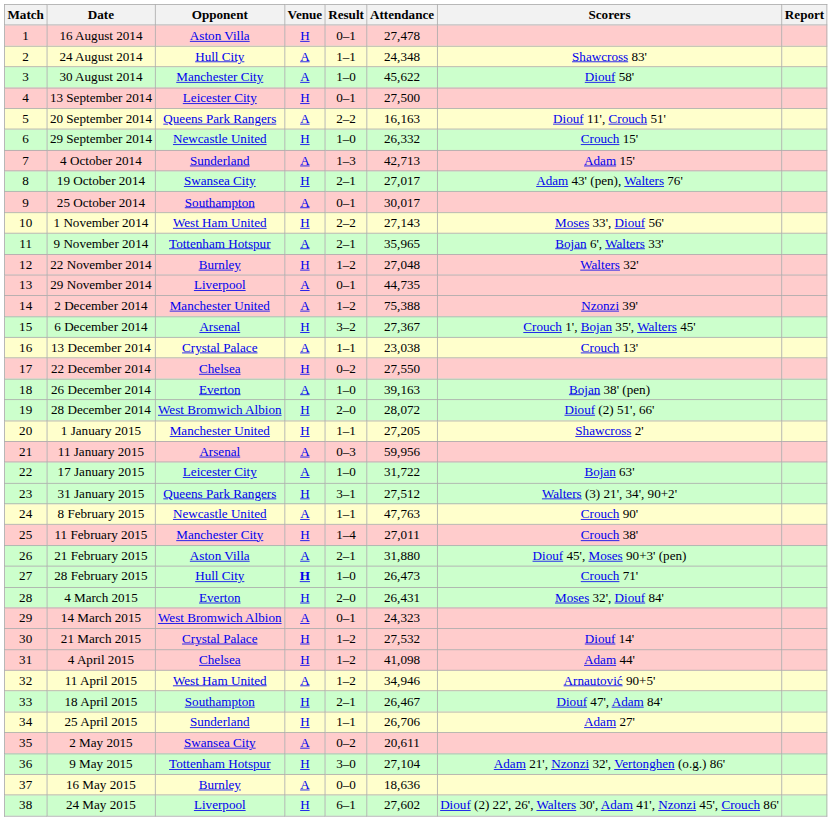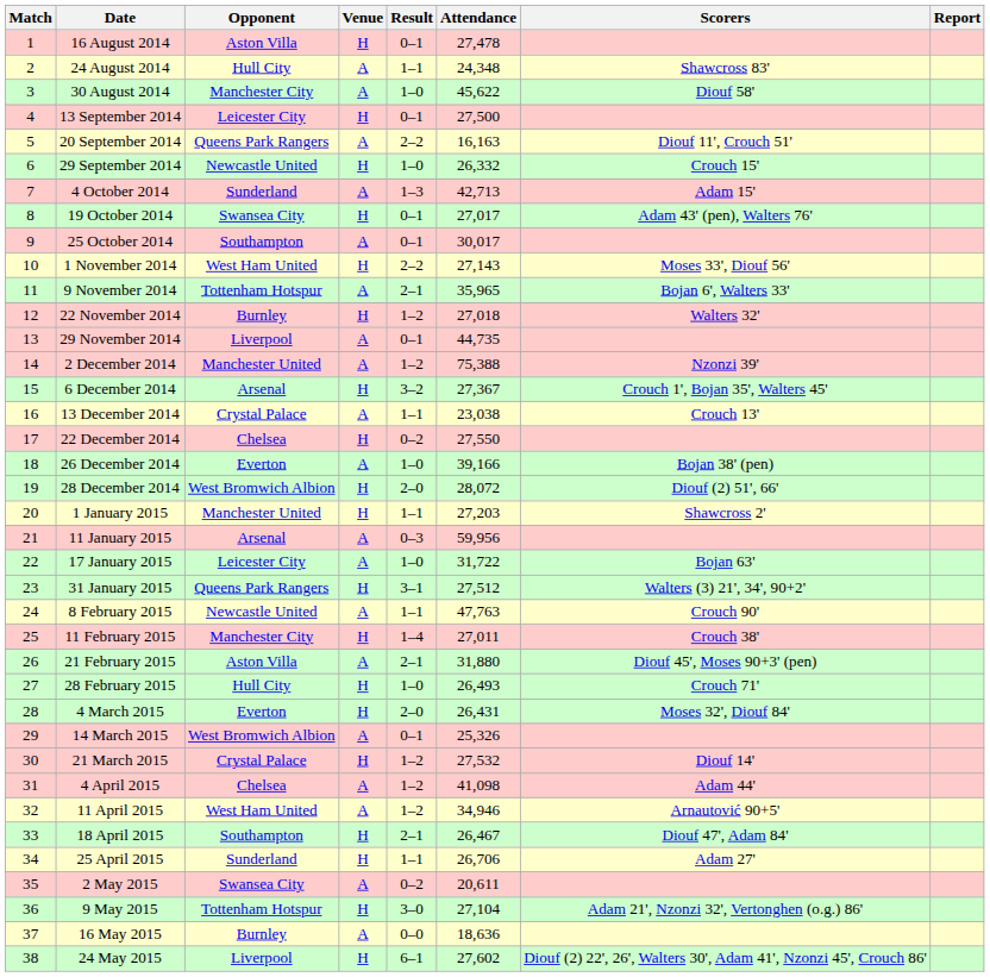 <table class="wikitable" style="font-size:100%; text-align:center">
 <tr>
 <th>Match</th>
 <th>Date</th>
 <th>Opponent</th>
 <th>Venue</th>
 <th>Result</th>
 <th>Attendance</th>
 <th>Scorers</th>
 <th>Report</th>
 </tr>
 <tr style="background: #FFCCCC;">
 <td>1</td>
 <td>16 August 2014</td>
 <td><a href='#'>Aston Villa</a></td>
 <td><a href='#'>H</a></td>
 <td>0–1</td>
 <td>27,478</td>
 <td></td>
 <td></td>
 </tr>
 <tr style="background: #FFFFCC;">
 <td>2</td>
 <td>24 August 2014</td>
 <td><a href='#'>Hull City</a></td>
 <td><a href='#'>A</a></td>
 <td>1–1</td>
 <td>24,348</td>
 <td><a href='#'>Shawcross</a> 83'</td>
 <td></td>
 </tr>
 <tr style="background: #CCFFCC;">
 <td>3</td>
 <td>30 August 2014</td>
 <td><a href='#'>Manchester City</a></td>
 <td><a href='#'>A</a></td>
 <td>1–0</td>
 <td>45,622</td>
 <td><a href='#'>Diouf</a> 58'</td>
 <td></td>
 </tr>
 <tr style="background: #FFCCCC;">
 <td>4</td>
 <td>13 September 2014</td>
 <td><a href='#'>Leicester City</a></td>
 <td><a href='#'>H</a></td>
 <td>0–1</td>
 <td>27,500</td>
 <td></td>
 <td></td>
 </tr>
 <tr style="background: #FFFFCC;">
 <td>5</td>
 <td>20 September 2014</td>
 <td><a href='#'>Queens Park Rangers</a></td>
 <td><a href='#'>A</a></td>
 <td>2–2</td>
 <td>16,163</td>
 <td><a href='#'>Diouf</a> 11', <a href='#'>Crouch</a> 51'</td>
 <td></td>
 </tr>
 <tr style="background: #CCFFCC;">
 <td>6</td>
 <td>29 September 2014</td>
 <td><a href='#'>Newcastle United</a></td>
 <td><a href='#'>H</a></td>
 <td>1–0</td>
 <td>26,332</td>
 <td><a href='#'>Crouch</a> 15'</td>
 <td></td>
 </tr>
 <tr style="background: #FFCCCC;">
 <td>7</td>
 <td>4 October 2014</td>
 <td><a href='#'>Sunderland</a></td>
 <td><a href='#'>A</a></td>
 <td>1–3</td>
 <td>42,713</td>
 <td><a href='#'>Adam</a> 15'</td>
 <td></td>
 </tr>
 <tr style="background: #CCFFCC;">
 <td>8</td>
 <td>19 October 2014</td>
 <td><a href='#'>Swansea City</a></td>
 <td><a href='#'>H</a></td>
-<td>2–1</td>
+<td>0–1</td>
 <td>27,017</td>
 <td><a href='#'>Adam</a> 43' (pen), <a href='#'>Walters</a> 76'</td>
 <td></td>
 </tr>
 <tr style="background: #FFCCCC;">
 <td>9</td>
 <td>25 October 2014</td>
 <td><a href='#'>Southampton</a></td>
 <td><a href='#'>A</a></td>
 <td>0–1</td>
 <td>30,017</td>
 <td></td>
 <td></td>
 </tr>
 <tr style="background: #FFFFCC;">
 <td>10</td>
 <td>1 November 2014</td>
 <td><a href='#'>West Ham United</a></td>
 <td><a href='#'>H</a></td>
 <td>2–2</td>
 <td>27,143</td>
 <td><a href='#'>Moses</a> 33', <a href='#'>Diouf</a> 56'</td>
 <td></td>
 </tr>
 <tr style="background: #CCFFCC;">
 <td>11</td>
 <td>9 November 2014</td>
 <td><a href='#'>Tottenham Hotspur</a></td>
 <td><a href='#'>A</a></td>
 <td>2–1</td>
 <td>35,965</td>
 <td><a href='#'>Bojan</a> 6', <a href='#'>Walters</a> 33'</td>
 <td></td>
 </tr>
 <tr style="background: #FFCCCC;">
 <td>12</td>
 <td>22 November 2014</td>
 <td><a href='#'>Burnley</a></td>
 <td><a href='#'>H</a></td>
 <td>1–2</td>
-<td>27,048</td>
+<td>27,018</td>
 <td><a href='#'>Walters</a> 32'</td>
 <td></td>
 </tr>
 <tr style="background: #FFCCCC;">
 <td>13</td>
 <td>29 November 2014</td>
 <td><a href='#'>Liverpool</a></td>
 <td><a href='#'>A</a></td>
 <td>0–1</td>
 <td>44,735</td>
 <td></td>
 <td></td>
 </tr>
 <tr style="background: #FFCCCC;">
 <td>14</td>
 <td>2 December 2014</td>
 <td><a href='#'>Manchester United</a></td>
 <td><a href='#'>A</a></td>
 <td>1–2</td>
 <td>75,388</td>
 <td><a href='#'>Nzonzi</a> 39'</td>
 <td></td>
 </tr>
 <tr style="background: #CCFFCC;">
 <td>15</td>
 <td>6 December 2014</td>
 <td><a href='#'>Arsenal</a></td>
 <td><a href='#'>H</a></td>
 <td>3–2</td>
 <td>27,367</td>
 <td><a href='#'>Crouch</a> 1', <a href='#'>Bojan</a> 35', <a href='#'>Walters</a> 45'</td>
 <td></td>
 </tr>
 <tr style="background: #FFFFCC;">
 <td>16</td>
 <td>13 December 2014</td>
 <td><a href='#'>Crystal Palace</a></td>
 <td><a href='#'>A</a></td>
 <td>1–1</td>
 <td>23,038</td>
 <td><a href='#'>Crouch</a> 13'</td>
 <td></td>
 </tr>
 <tr style="background: #FFCCCC;">
 <td>17</td>
 <td>22 December 2014</td>
 <td><a href='#'>Chelsea</a></td>
 <td><a href='#'>H</a></td>
 <td>0–2</td>
 <td>27,550</td>
 <td></td>
 <td></td>
 </tr>
 <tr style="background: #CCFFCC;">
 <td>18</td>
 <td>26 December 2014</td>
 <td><a href='#'>Everton</a></td>
 <td><a href='#'>A</a></td>
 <td>1–0</td>
-<td>39,163</td>
+<td>39,166</td>
 <td><a href='#'>Bojan</a> 38' (pen)</td>
 <td></td>
 </tr>
 <tr style="background: #CCFFCC;">
 <td>19</td>
 <td>28 December 2014</td>
 <td><a href='#'>West Bromwich Albion</a></td>
 <td><a href='#'>H</a></td>
 <td>2–0</td>
 <td>28,072</td>
 <td><a href='#'>Diouf</a> (2) 51', 66'</td>
 <td></td>
 </tr>
 <tr style="background: #FFFFCC;">
 <td>20</td>
 <td>1 January 2015</td>
 <td><a href='#'>Manchester United</a></td>
 <td><a href='#'>H</a></td>
 <td>1–1</td>
-<td>27,205</td>
+<td>27,203</td>
 <td><a href='#'>Shawcross</a> 2'</td>
 <td></td>
 </tr>
 <tr style="background: #FFCCCC;">
 <td>21</td>
 <td>11 January 2015</td>
 <td><a href='#'>Arsenal</a></td>
 <td><a href='#'>A</a></td>
 <td>0–3</td>
 <td>59,956</td>
 <td></td>
 <td></td>
 </tr>
 <tr style="background: #CCFFCC;">
 <td>22</td>
 <td>17 January 2015</td>
 <td><a href='#'>Leicester City</a></td>
 <td><a href='#'>A</a></td>
 <td>1–0</td>
 <td>31,722</td>
 <td><a href='#'>Bojan</a> 63'</td>
 <td></td>
 </tr>
 <tr style="background: #CCFFCC;">
 <td>23</td>
 <td>31 January 2015</td>
 <td><a href='#'>Queens Park Rangers</a></td>
 <td><a href='#'>H</a></td>
 <td>3–1</td>
 <td>27,512</td>
 <td><a href='#'>Walters</a> (3) 21', 34', 90+2'</td>
 <td></td>
 </tr>
 <tr style="background: #FFFFCC;">
 <td>24</td>
 <td>8 February 2015</td>
 <td><a href='#'>Newcastle United</a></td>
 <td><a href='#'>A</a></td>
 <td>1–1</td>
 <td>47,763</td>
 <td><a href='#'>Crouch</a> 90'</td>
 <td></td>
 </tr>
 <tr style="background: #FFCCCC;">
 <td>25</td>
 <td>11 February 2015</td>
 <td><a href='#'>Manchester City</a></td>
 <td><a href='#'>H</a></td>
 <td>1–4</td>
 <td>27,011</td>
 <td><a href='#'>Crouch</a> 38'</td>
 <td></td>
 </tr>
 <tr style="background: #CCFFCC;">
 <td>26</td>
 <td>21 February 2015</td>
 <td><a href='#'>Aston Villa</a></td>
 <td><a href='#'>A</a></td>
 <td>2–1</td>
 <td>31,880</td>
 <td><a href='#'>Diouf</a> 45', <a href='#'>Moses</a> 90+3' (pen)</td>
 <td></td>
 </tr>
 <tr style="background: #CCFFCC;">
 <td>27</td>
 <td>28 February 2015</td>
 <td><a href='#'>Hull City</a></td>
-<td><strong><a href='#'>H</a></strong></td>
+<td><a href='#'>H</a></td>
 <td>1–0</td>
-<td>26,473</td>
+<td>26,493</td>
 <td><a href='#'>Crouch</a> 71'</td>
 <td></td>
 </tr>
 <tr style="background: #CCFFCC;">
 <td>28</td>
 <td>4 March 2015</td>
 <td><a href='#'>Everton</a></td>
 <td><a href='#'>H</a></td>
 <td>2–0</td>
 <td>26,431</td>
 <td><a href='#'>Moses</a> 32', <a href='#'>Diouf</a> 84'</td>
 <td></td>
 </tr>
 <tr style="background: #FFCCCC;">
 <td>29</td>
 <td>14 March 2015</td>
 <td><a href='#'>West Bromwich Albion</a></td>
 <td><a href='#'>A</a></td>
 <td>0–1</td>
-<td>24,323</td>
+<td>25,326</td>
 <td></td>
 <td></td>
 </tr>
 <tr style="background: #FFCCCC;">
 <td>30</td>
 <td>21 March 2015</td>
 <td><a href='#'>Crystal Palace</a></td>
 <td><a href='#'>H</a></td>
 <td>1–2</td>
 <td>27,532</td>
 <td><a href='#'>Diouf</a> 14'</td>
 <td></td>
 </tr>
 <tr style="background: #FFCCCC;">
 <td>31</td>
 <td>4 April 2015</td>
 <td><a href='#'>Chelsea</a></td>
-<td><a href='#'>H</a></td>
+<td><a href='#'>A</a></td>
 <td>1–2</td>
 <td>41,098</td>
 <td><a href='#'>Adam</a> 44'</td>
 <td></td>
 </tr>
 <tr style="background: #FFFFCC;">
 <td>32</td>
 <td>11 April 2015</td>
 <td><a href='#'>West Ham United</a></td>
 <td><a href='#'>A</a></td>
 <td>1–2</td>
 <td>34,946</td>
 <td><a href='#'>Arnautović</a> 90+5'</td>
 <td></td>
 </tr>
 <tr style="background: #CCFFCC;">
 <td>33</td>
 <td>18 April 2015</td>
 <td><a href='#'>Southampton</a></td>
 <td><a href='#'>H</a></td>
 <td>2–1</td>
 <td>26,467</td>
 <td><a href='#'>Diouf</a> 47', <a href='#'>Adam</a> 84'</td>
 <td></td>
 </tr>
 <tr style="background: #FFFFCC;">
 <td>34</td>
 <td>25 April 2015</td>
 <td><a href='#'>Sunderland</a></td>
 <td><a href='#'>H</a></td>
 <td>1–1</td>
 <td>26,706</td>
 <td><a href='#'>Adam</a> 27'</td>
 <td></td>
 </tr>
 <tr style="background: #FFCCCC;">
 <td>35</td>
 <td>2 May 2015</td>
 <td><a href='#'>Swansea City</a></td>
 <td><a href='#'>A</a></td>
 <td>0–2</td>
 <td>20,611</td>
 <td></td>
 <td></td>
 </tr>
 <tr style="background: #CCFFCC;">
 <td>36</td>
 <td>9 May 2015</td>
 <td><a href='#'>Tottenham Hotspur</a></td>
 <td><a href='#'>H</a></td>
 <td>3–0</td>
 <td>27,104</td>
 <td><a href='#'>Adam</a> 21', <a href='#'>Nzonzi</a> 32', <a href='#'>Vertonghen</a> (o.g.) 86'</td>
 <td></td>
 </tr>
 <tr style="background: #FFFFCC;">
 <td>37</td>
 <td>16 May 2015</td>
 <td><a href='#'>Burnley</a></td>
 <td><a href='#'>A</a></td>
 <td>0–0</td>
 <td>18,636</td>
 <td></td>
 <td></td>
 </tr>
 <tr style="background: #CCFFCC;">
 <td>38</td>
 <td>24 May 2015</td>
 <td><a href='#'>Liverpool</a></td>
 <td><a href='#'>H</a></td>
 <td>6–1</td>
 <td>27,602</td>
 <td><a href='#'>Diouf</a> (2) 22', 26', <a href='#'>Walters</a> 30', <a href='#'>Adam</a> 41', <a href='#'>Nzonzi</a> 45', <a href='#'>Crouch</a> 86'</td>
 <td></td>
 </tr>
 </table>
